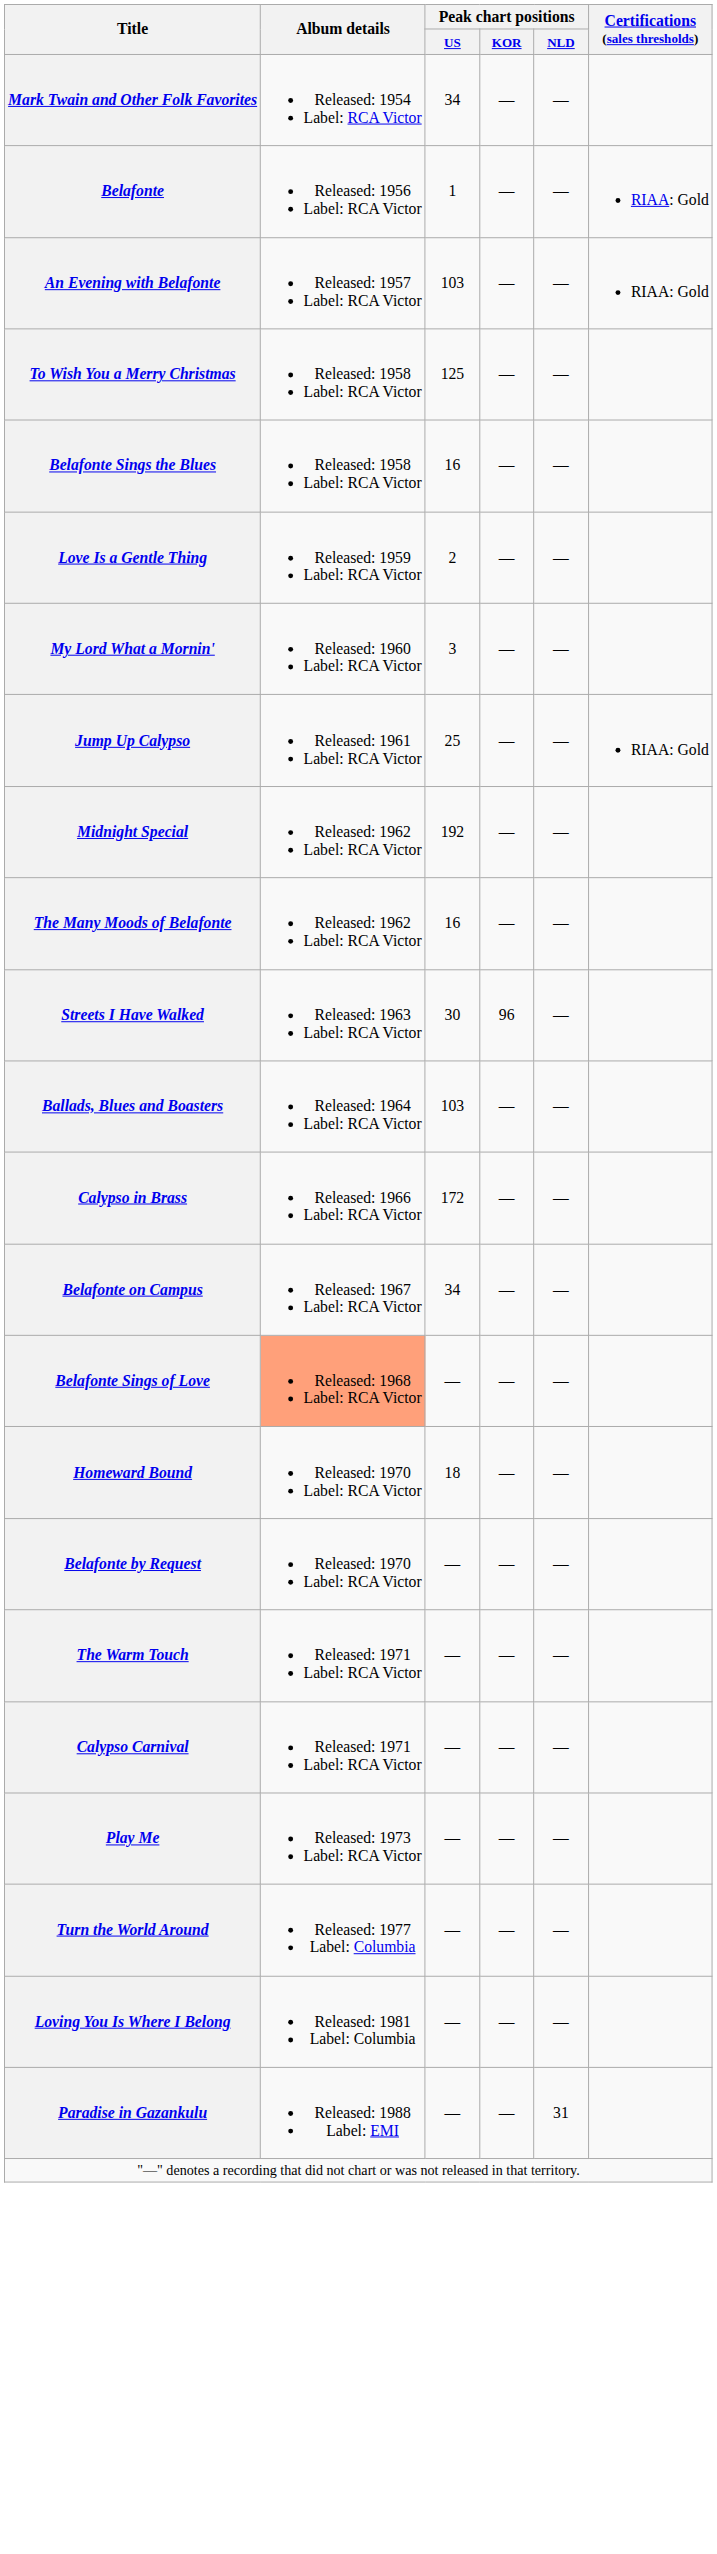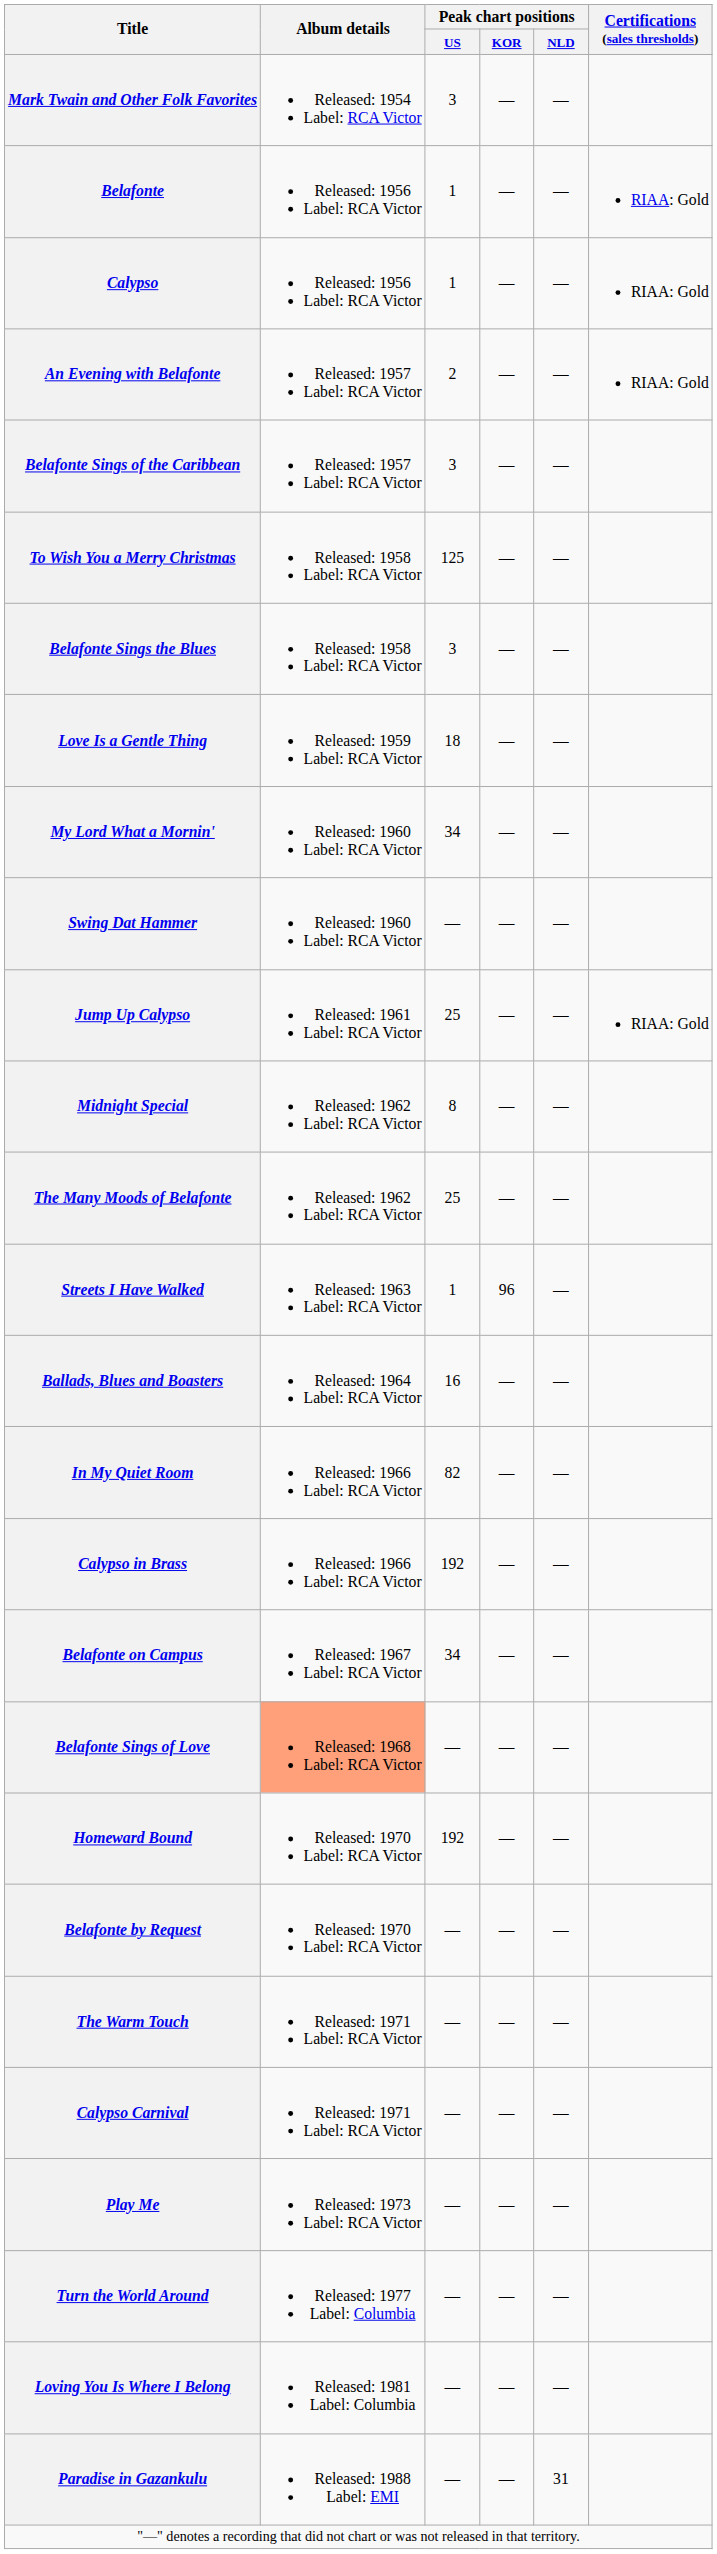 <table class="wikitable plainrowheaders" style="text-align:center;">
 <tr>
 <th rowspan="2">Title</th>
 <th rowspan="2">Album details</th>
 <th colspan="3">Peak chart positions</th>
 <th rowspan="2"><a href='#'>Certifications</a><br><small>(<a href='#'>sales thresholds</a>)</small></th>
 </tr>
 <tr>
 <th style="width:3em;"><small><a href='#'>US</a></small><br></th>
 <th style="width:3em;"><small><a href='#'>KOR</a></small><br></th>
 <th style="width:3em;"><small><a href='#'>NLD</a></small><br></th>
 </tr>
 <tr>
 <th scope="row"><em><a href='#'>Mark Twain and Other Folk Favorites</a></em></th>
 <td><br><ul><li>Released: 1954</li><li>Label: <a href='#'>RCA Victor</a></li></ul></td>
-<td>34</td>
+<td>3</td>
 <td>—</td>
 <td>—</td>
 <td></td>
 </tr>
 <tr>
 <th scope="row"><em><a href='#'>Belafonte</a></em></th>
 <td><br><ul><li>Released: 1956</li><li>Label: RCA Victor</li></ul></td>
 <td>1</td>
 <td>—</td>
 <td>—</td>
 <td><br><ul><li><a href='#'>RIAA</a>: Gold</li></ul></td>
 </tr>
 <tr>
-<th scope="row"><em><a href='#'>An Evening with Belafonte</a></em></th>
-<td><br><ul><li>Released: 1957</li><li>Label: RCA Victor</li></ul></td>
-<td>103</td>
+<th scope="row"><em><a href='#'>Calypso</a></em></th>
+<td><br><ul><li>Released: 1956</li><li>Label: RCA Victor</li></ul></td>
+<td>1</td>
 <td>—</td>
 <td>—</td>
 <td><br><ul><li>RIAA: Gold</li></ul></td>
+</tr>
+<tr>
+<th scope="row"><em><a href='#'>An Evening with Belafonte</a></em></th>
+<td><br><ul><li>Released: 1957</li><li>Label: RCA Victor</li></ul></td>
+<td>2</td>
+<td>—</td>
+<td>—</td>
+<td><br><ul><li>RIAA: Gold</li></ul></td>
+</tr>
+<tr>
+<th scope="row"><em><a href='#'>Belafonte Sings of the Caribbean</a></em></th>
+<td><br><ul><li>Released: 1957</li><li>Label: RCA Victor</li></ul></td>
+<td>3</td>
+<td>—</td>
+<td>—</td>
+<td></td>
 </tr>
 <tr>
 <th scope="row"><em><a href='#'>To Wish You a Merry Christmas</a></em></th>
 <td><br><ul><li>Released: 1958</li><li>Label: RCA Victor</li></ul></td>
 <td>125</td>
 <td>—</td>
 <td>—</td>
 <td></td>
 </tr>
 <tr>
 <th scope="row"><em><a href='#'>Belafonte Sings the Blues</a></em></th>
 <td><br><ul><li>Released: 1958</li><li>Label: RCA Victor</li></ul></td>
-<td>16</td>
+<td>3</td>
 <td>—</td>
 <td>—</td>
 <td></td>
 </tr>
 <tr>
 <th scope="row"><em><a href='#'>Love Is a Gentle Thing</a></em></th>
 <td><br><ul><li>Released: 1959</li><li>Label: RCA Victor</li></ul></td>
-<td>2</td>
+<td>18</td>
 <td>—</td>
 <td>—</td>
 <td></td>
 </tr>
 <tr>
 <th scope="row"><em><a href='#'>My Lord What a Mornin'</a></em></th>
 <td><br><ul><li>Released: 1960</li><li>Label: RCA Victor</li></ul></td>
-<td>3</td>
+<td>34</td>
+<td>—</td>
+<td>—</td>
+<td></td>
+</tr>
+<tr>
+<th scope="row"><em><a href='#'>Swing Dat Hammer</a></em></th>
+<td><br><ul><li>Released: 1960</li><li>Label: RCA Victor</li></ul></td>
+<td>—</td>
 <td>—</td>
 <td>—</td>
 <td></td>
 </tr>
 <tr>
 <th scope="row"><em><a href='#'>Jump Up Calypso</a></em></th>
 <td><br><ul><li>Released: 1961</li><li>Label: RCA Victor</li></ul></td>
 <td>25</td>
 <td>—</td>
 <td>—</td>
 <td><br><ul><li>RIAA: Gold</li></ul></td>
 </tr>
 <tr>
 <th scope="row"><em><a href='#'>Midnight Special</a></em></th>
 <td><br><ul><li>Released: 1962</li><li>Label: RCA Victor</li></ul></td>
-<td>192</td>
+<td>8</td>
 <td>—</td>
 <td>—</td>
 <td></td>
 </tr>
 <tr>
 <th scope="row"><em><a href='#'>The Many Moods of Belafonte</a></em></th>
 <td><br><ul><li>Released: 1962</li><li>Label: RCA Victor</li></ul></td>
-<td>16</td>
+<td>25</td>
 <td>—</td>
 <td>—</td>
 <td></td>
 </tr>
 <tr>
 <th scope="row"><em><a href='#'>Streets I Have Walked</a></em></th>
 <td><br><ul><li>Released: 1963</li><li>Label: RCA Victor</li></ul></td>
-<td>30</td>
+<td>1</td>
 <td>96</td>
 <td>—</td>
 <td></td>
 </tr>
 <tr>
 <th scope="row"><em><a href='#'>Ballads, Blues and Boasters</a></em></th>
 <td><br><ul><li>Released: 1964</li><li>Label: RCA Victor</li></ul></td>
-<td>103</td>
+<td>16</td>
+<td>—</td>
+<td>—</td>
+<td></td>
+</tr>
+<tr>
+<th scope="row"><em><a href='#'>In My Quiet Room</a></em></th>
+<td><br><ul><li>Released: 1966</li><li>Label: RCA Victor</li></ul></td>
+<td>82</td>
 <td>—</td>
 <td>—</td>
 <td></td>
 </tr>
 <tr>
 <th scope="row"><em><a href='#'>Calypso in Brass</a></em></th>
 <td><br><ul><li>Released: 1966</li><li>Label: RCA Victor</li></ul></td>
-<td>172</td>
+<td>192</td>
 <td>—</td>
 <td>—</td>
 <td></td>
 </tr>
 <tr>
 <th scope="row"><em><a href='#'>Belafonte on Campus</a></em></th>
 <td><br><ul><li>Released: 1967</li><li>Label: RCA Victor</li></ul></td>
 <td>34</td>
 <td>—</td>
 <td>—</td>
 <td></td>
 </tr>
 <tr>
 <th scope="row"><em><a href='#'>Belafonte Sings of Love</a></em></th>
 <td style="background: lightsalmon;"><br><ul><li>Released: 1968</li><li>Label: RCA Victor</li></ul></td>
 <td>—</td>
 <td>—</td>
 <td>—</td>
 <td></td>
 </tr>
 <tr>
 <th scope="row"><em><a href='#'>Homeward Bound</a></em></th>
 <td><br><ul><li>Released: 1970</li><li>Label: RCA Victor</li></ul></td>
-<td>18</td>
+<td>192</td>
 <td>—</td>
 <td>—</td>
 <td></td>
 </tr>
 <tr>
 <th scope="row"><em><a href='#'>Belafonte by Request</a></em></th>
 <td><br><ul><li>Released: 1970</li><li>Label: RCA Victor</li></ul></td>
 <td>—</td>
 <td>—</td>
 <td>—</td>
 <td></td>
 </tr>
 <tr>
 <th scope="row"><em><a href='#'>The Warm Touch</a></em></th>
 <td><br><ul><li>Released: 1971</li><li>Label: RCA Victor</li></ul></td>
 <td>—</td>
 <td>—</td>
 <td>—</td>
 <td></td>
 </tr>
 <tr>
 <th scope="row"><em><a href='#'>Calypso Carnival</a></em></th>
 <td><br><ul><li>Released: 1971</li><li>Label: RCA Victor</li></ul></td>
 <td>—</td>
 <td>—</td>
 <td>—</td>
 <td></td>
 </tr>
 <tr>
 <th scope="row"><em><a href='#'>Play Me</a></em></th>
 <td><br><ul><li>Released: 1973</li><li>Label: RCA Victor</li></ul></td>
 <td>—</td>
 <td>—</td>
 <td>—</td>
 <td></td>
 </tr>
 <tr>
 <th scope="row"><em><a href='#'>Turn the World Around</a></em></th>
 <td><br><ul><li>Released: 1977</li><li>Label: <a href='#'>Columbia</a></li></ul></td>
 <td>—</td>
 <td>—</td>
 <td>—</td>
 <td></td>
 </tr>
 <tr>
 <th scope="row"><em><a href='#'>Loving You Is Where I Belong</a></em></th>
 <td><br><ul><li>Released: 1981</li><li>Label: Columbia</li></ul></td>
 <td>—</td>
 <td>—</td>
 <td>—</td>
 <td></td>
 </tr>
 <tr>
 <th scope="row"><em><a href='#'>Paradise in Gazankulu</a></em></th>
 <td><br><ul><li>Released: 1988</li><li>Label: <a href='#'>EMI</a></li></ul></td>
 <td>—</td>
 <td>—</td>
 <td>31</td>
 <td></td>
 </tr>
 <tr>
 <td colspan="6" style="font-size:90%">"—" denotes a recording that did not chart or was not released in that territory.</td>
 </tr>
 </table>
